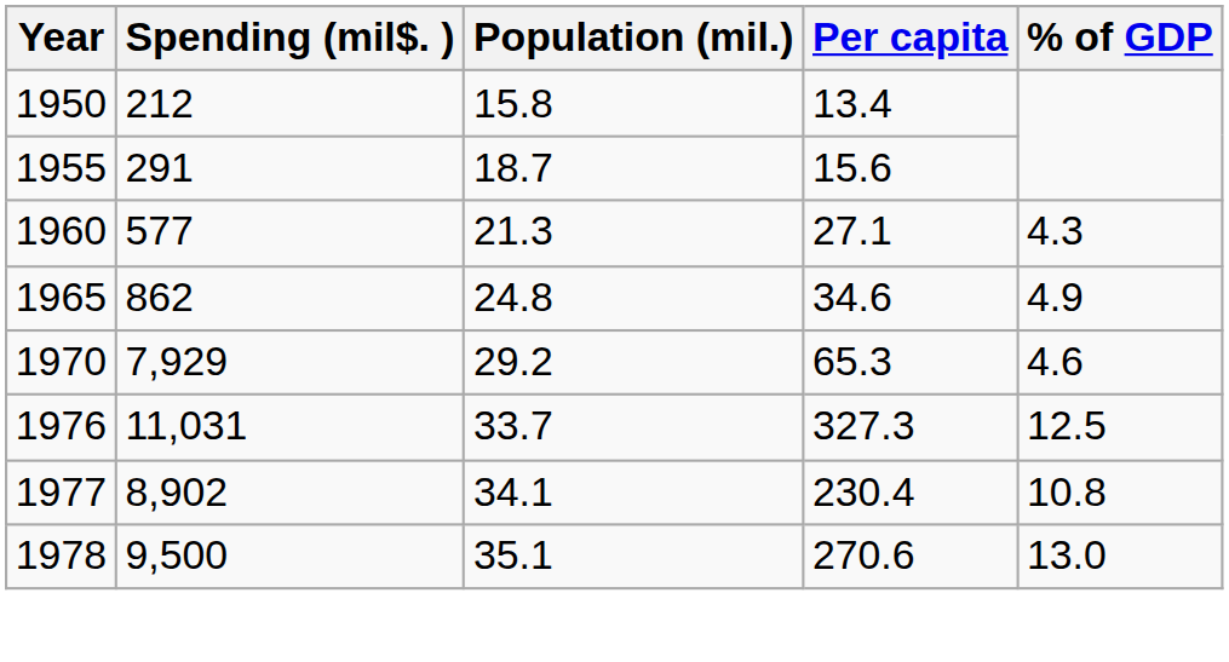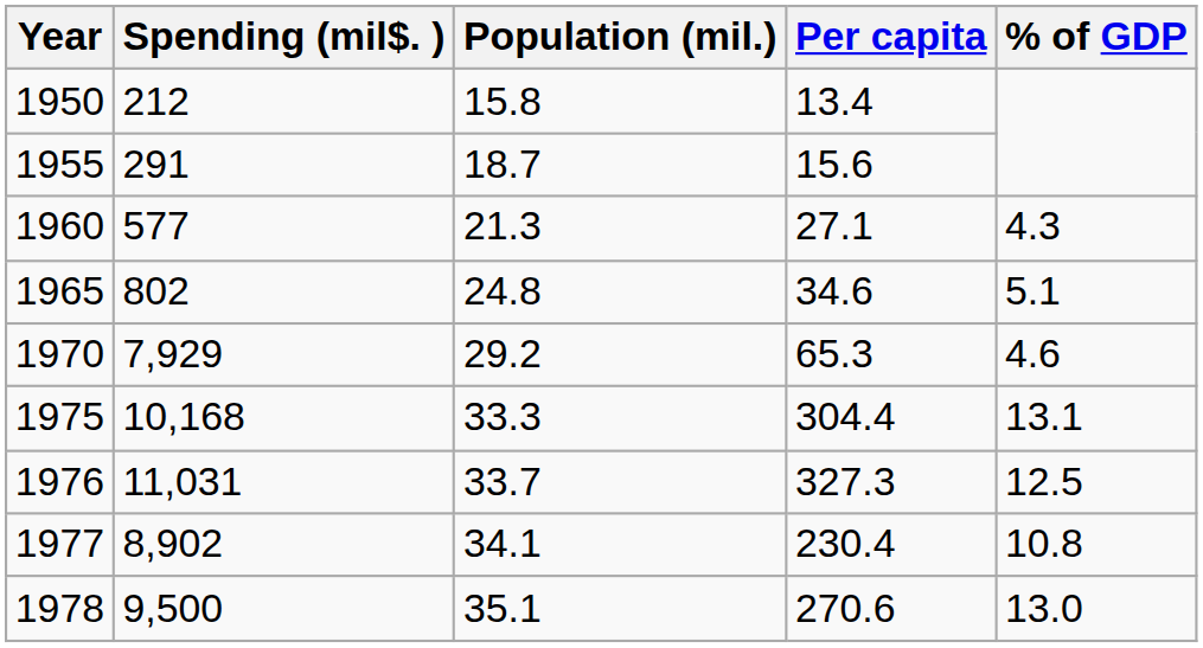 <table class="wikitable">
 <tr>
 <th>Year</th>
 <th>Spending (mil$. )</th>
 <th>Population (mil.)</th>
 <th><a href='#'>Per capita</a></th>
 <th>% of <a href='#'>GDP</a></th>
 </tr>
 <tr>
 <td>1950</td>
 <td> 212</td>
 <td> 15.8</td>
 <td> 13.4</td>
 </tr>
 <tr>
 <td>1955</td>
 <td> 291</td>
 <td> 18.7</td>
 <td> 15.6</td>
 </tr>
 <tr>
 <td>1960</td>
 <td> 577</td>
 <td> 21.3</td>
 <td> 27.1</td>
 <td> 4.3</td>
 </tr>
 <tr>
 <td>1965</td>
-<td> 862</td>
+<td> 802</td>
 <td> 24.8</td>
 <td> 34.6</td>
-<td> 4.9</td>
+<td> 5.1</td>
 </tr>
 <tr>
 <td>1970</td>
 <td> 7,929</td>
 <td> 29.2</td>
 <td> 65.3</td>
 <td> 4.6</td>
+</tr>
+<tr>
+<td>1975</td>
+<td> 10,168</td>
+<td> 33.3</td>
+<td> 304.4</td>
+<td> 13.1</td>
 </tr>
 <tr>
 <td>1976</td>
 <td> 11,031</td>
 <td> 33.7</td>
 <td> 327.3</td>
 <td> 12.5</td>
 </tr>
 <tr>
 <td>1977</td>
 <td> 8,902</td>
 <td> 34.1</td>
 <td> 230.4</td>
 <td> 10.8</td>
 </tr>
 <tr>
 <td>1978</td>
 <td> 9,500</td>
 <td> 35.1</td>
 <td> 270.6</td>
 <td> 13.0</td>
 </tr>
 </table>
